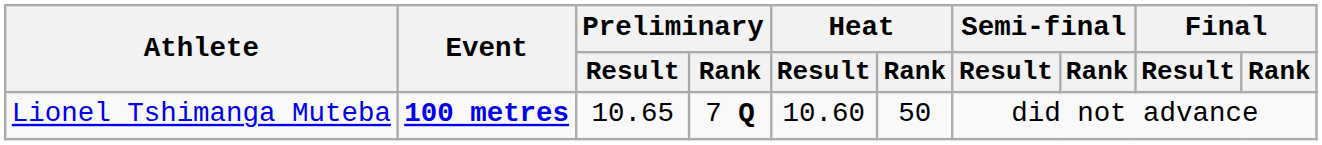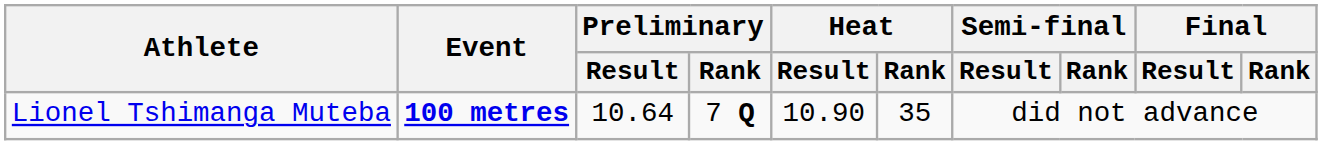 <table class=wikitable style=font-size:90%>
 <tr>
 <th rowspan=2>Athlete</th>
 <th rowspan=2>Event</th>
 <th colspan=2>Preliminary</th>
 <th colspan=2>Heat</th>
 <th colspan=2>Semi-final</th>
 <th colspan=2>Final</th>
 </tr>
 <tr style=font-size:95%>
 <th>Result</th>
 <th>Rank</th>
 <th>Result</th>
 <th>Rank</th>
 <th>Result</th>
 <th>Rank</th>
 <th>Result</th>
 <th>Rank</th>
 </tr>
 <tr align=center>
 <td align=left><a href='#'>Lionel Tshimanga Muteba</a></td>
 <td align=left><strong><a href='#'>100 metres</a></strong></td>
-<td>10.65</td>
+<td>10.64</td>
 <td>7 <strong>Q</strong></td>
-<td>10.60</td>
-<td>50</td>
+<td>10.90</td>
+<td>35</td>
 <td colspan=4>did not advance</td>
 </tr>
 </table>
